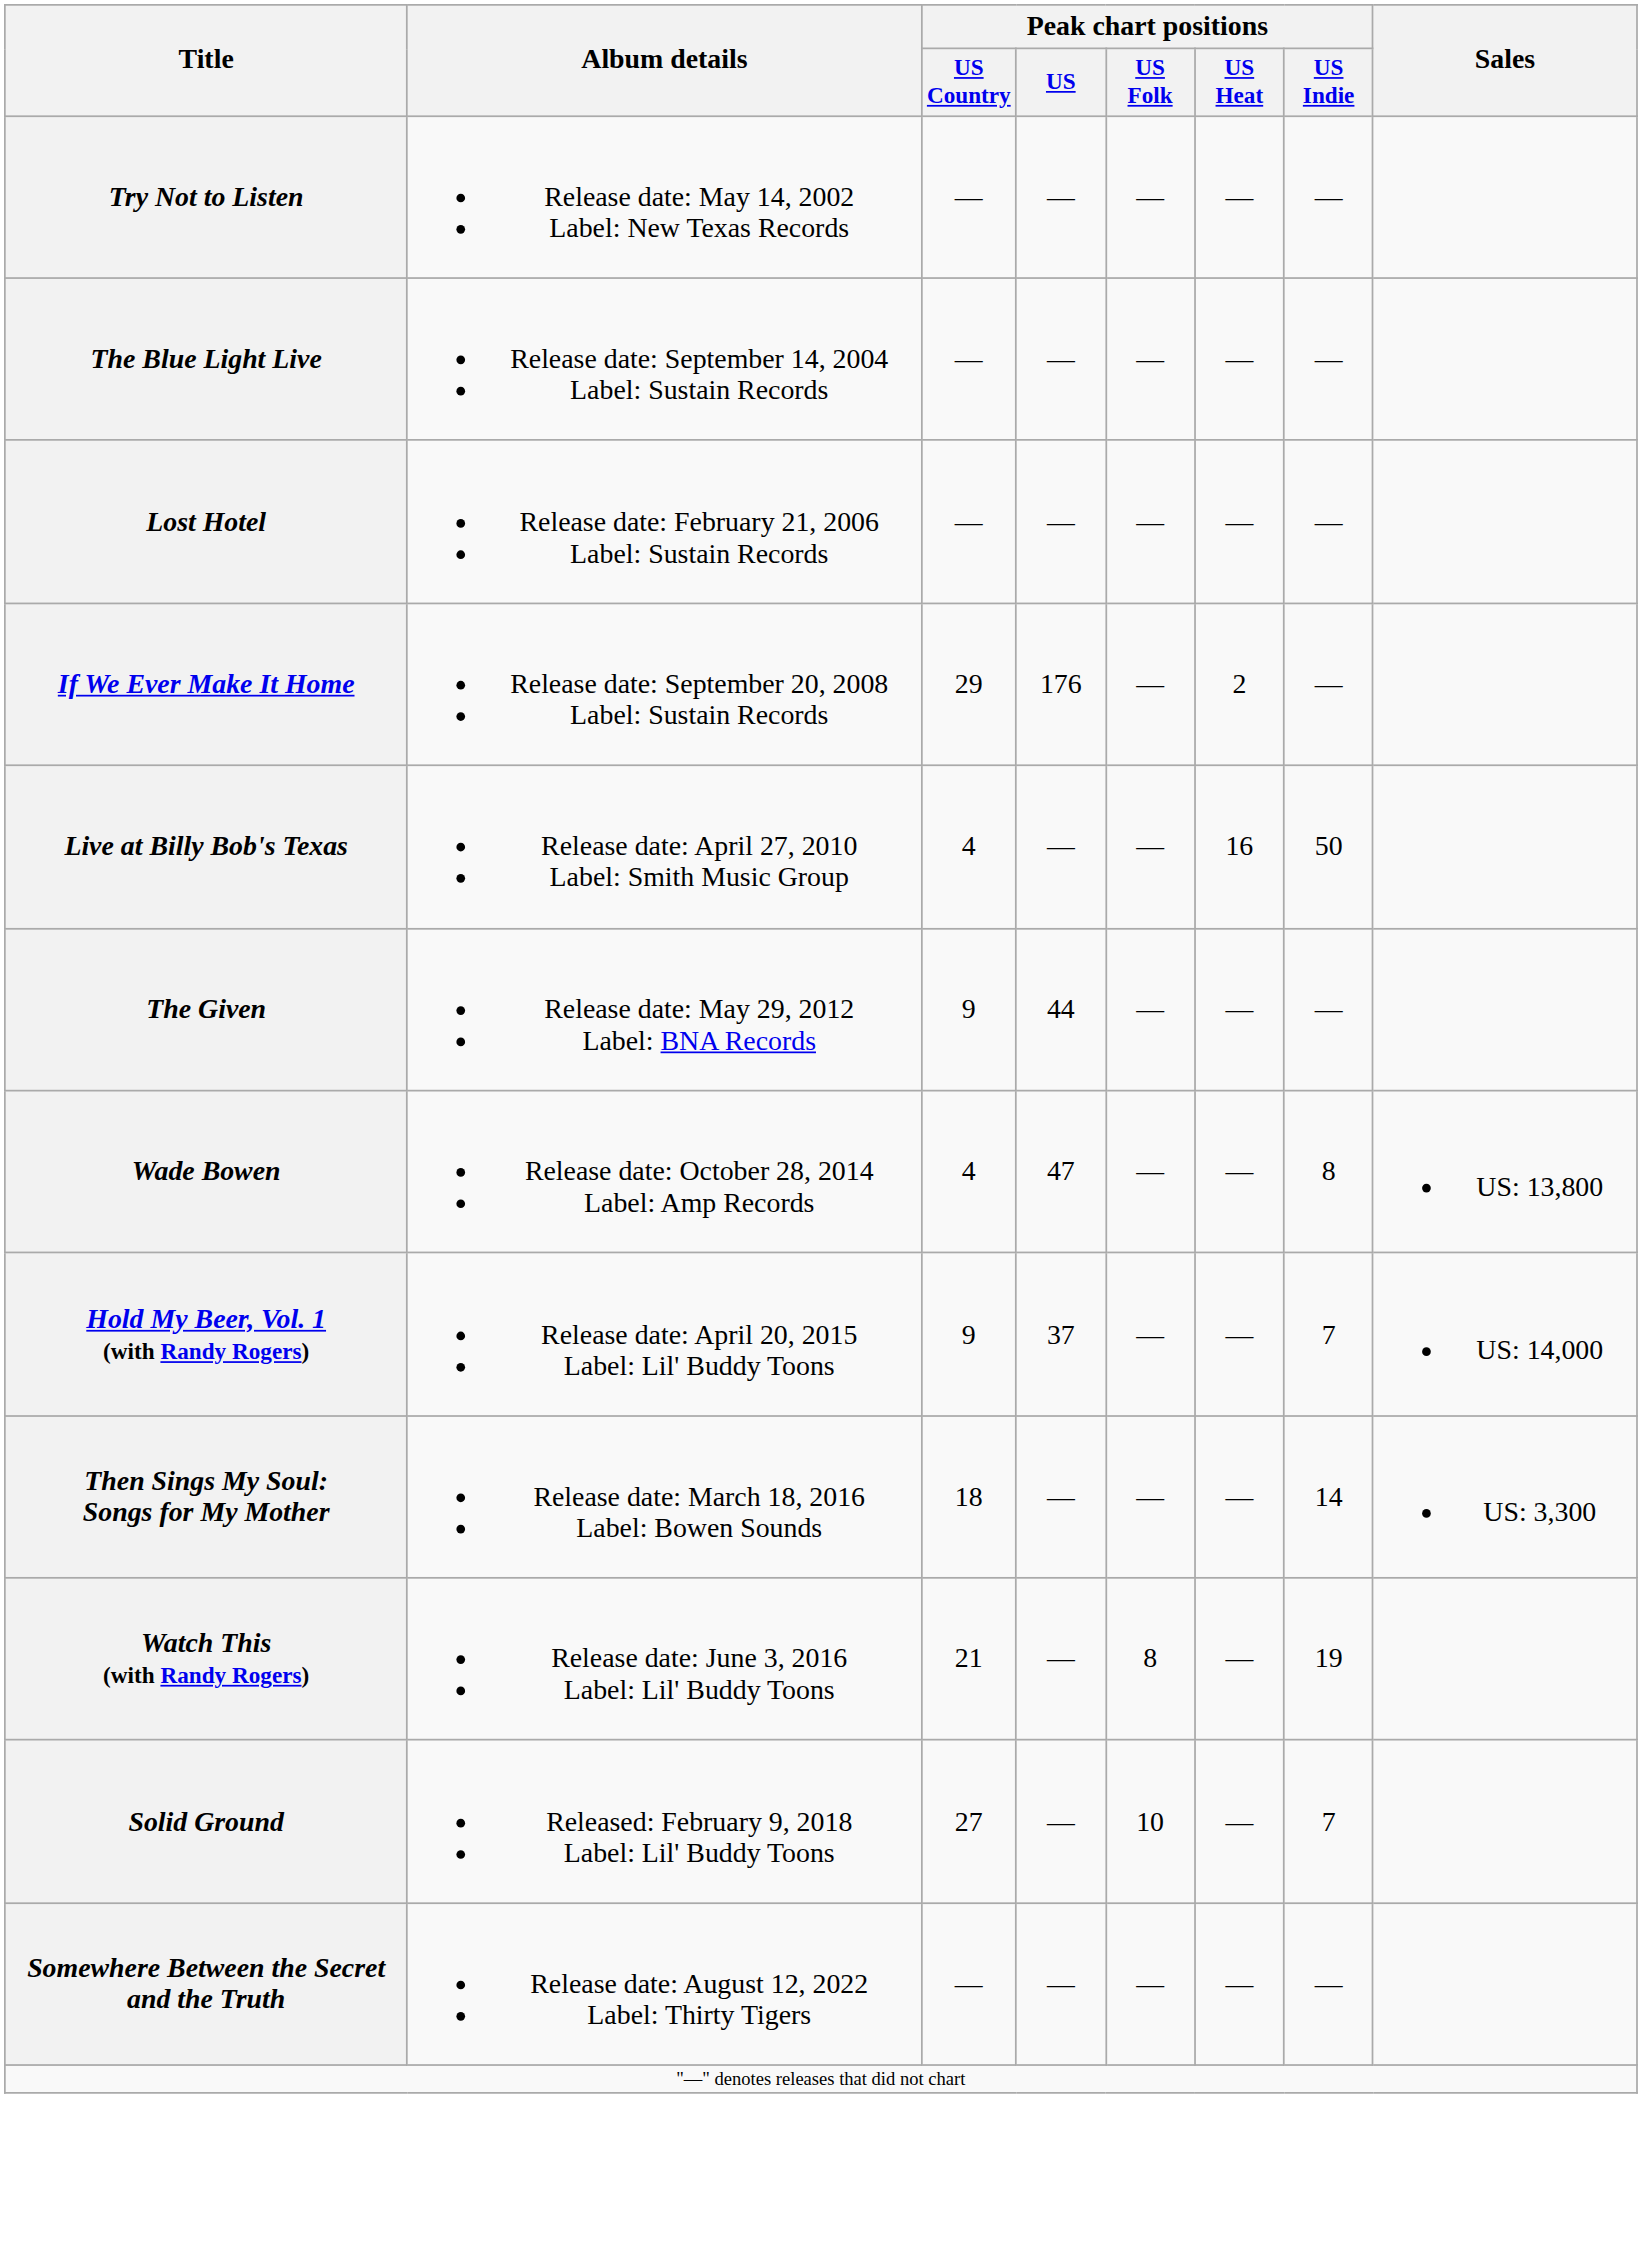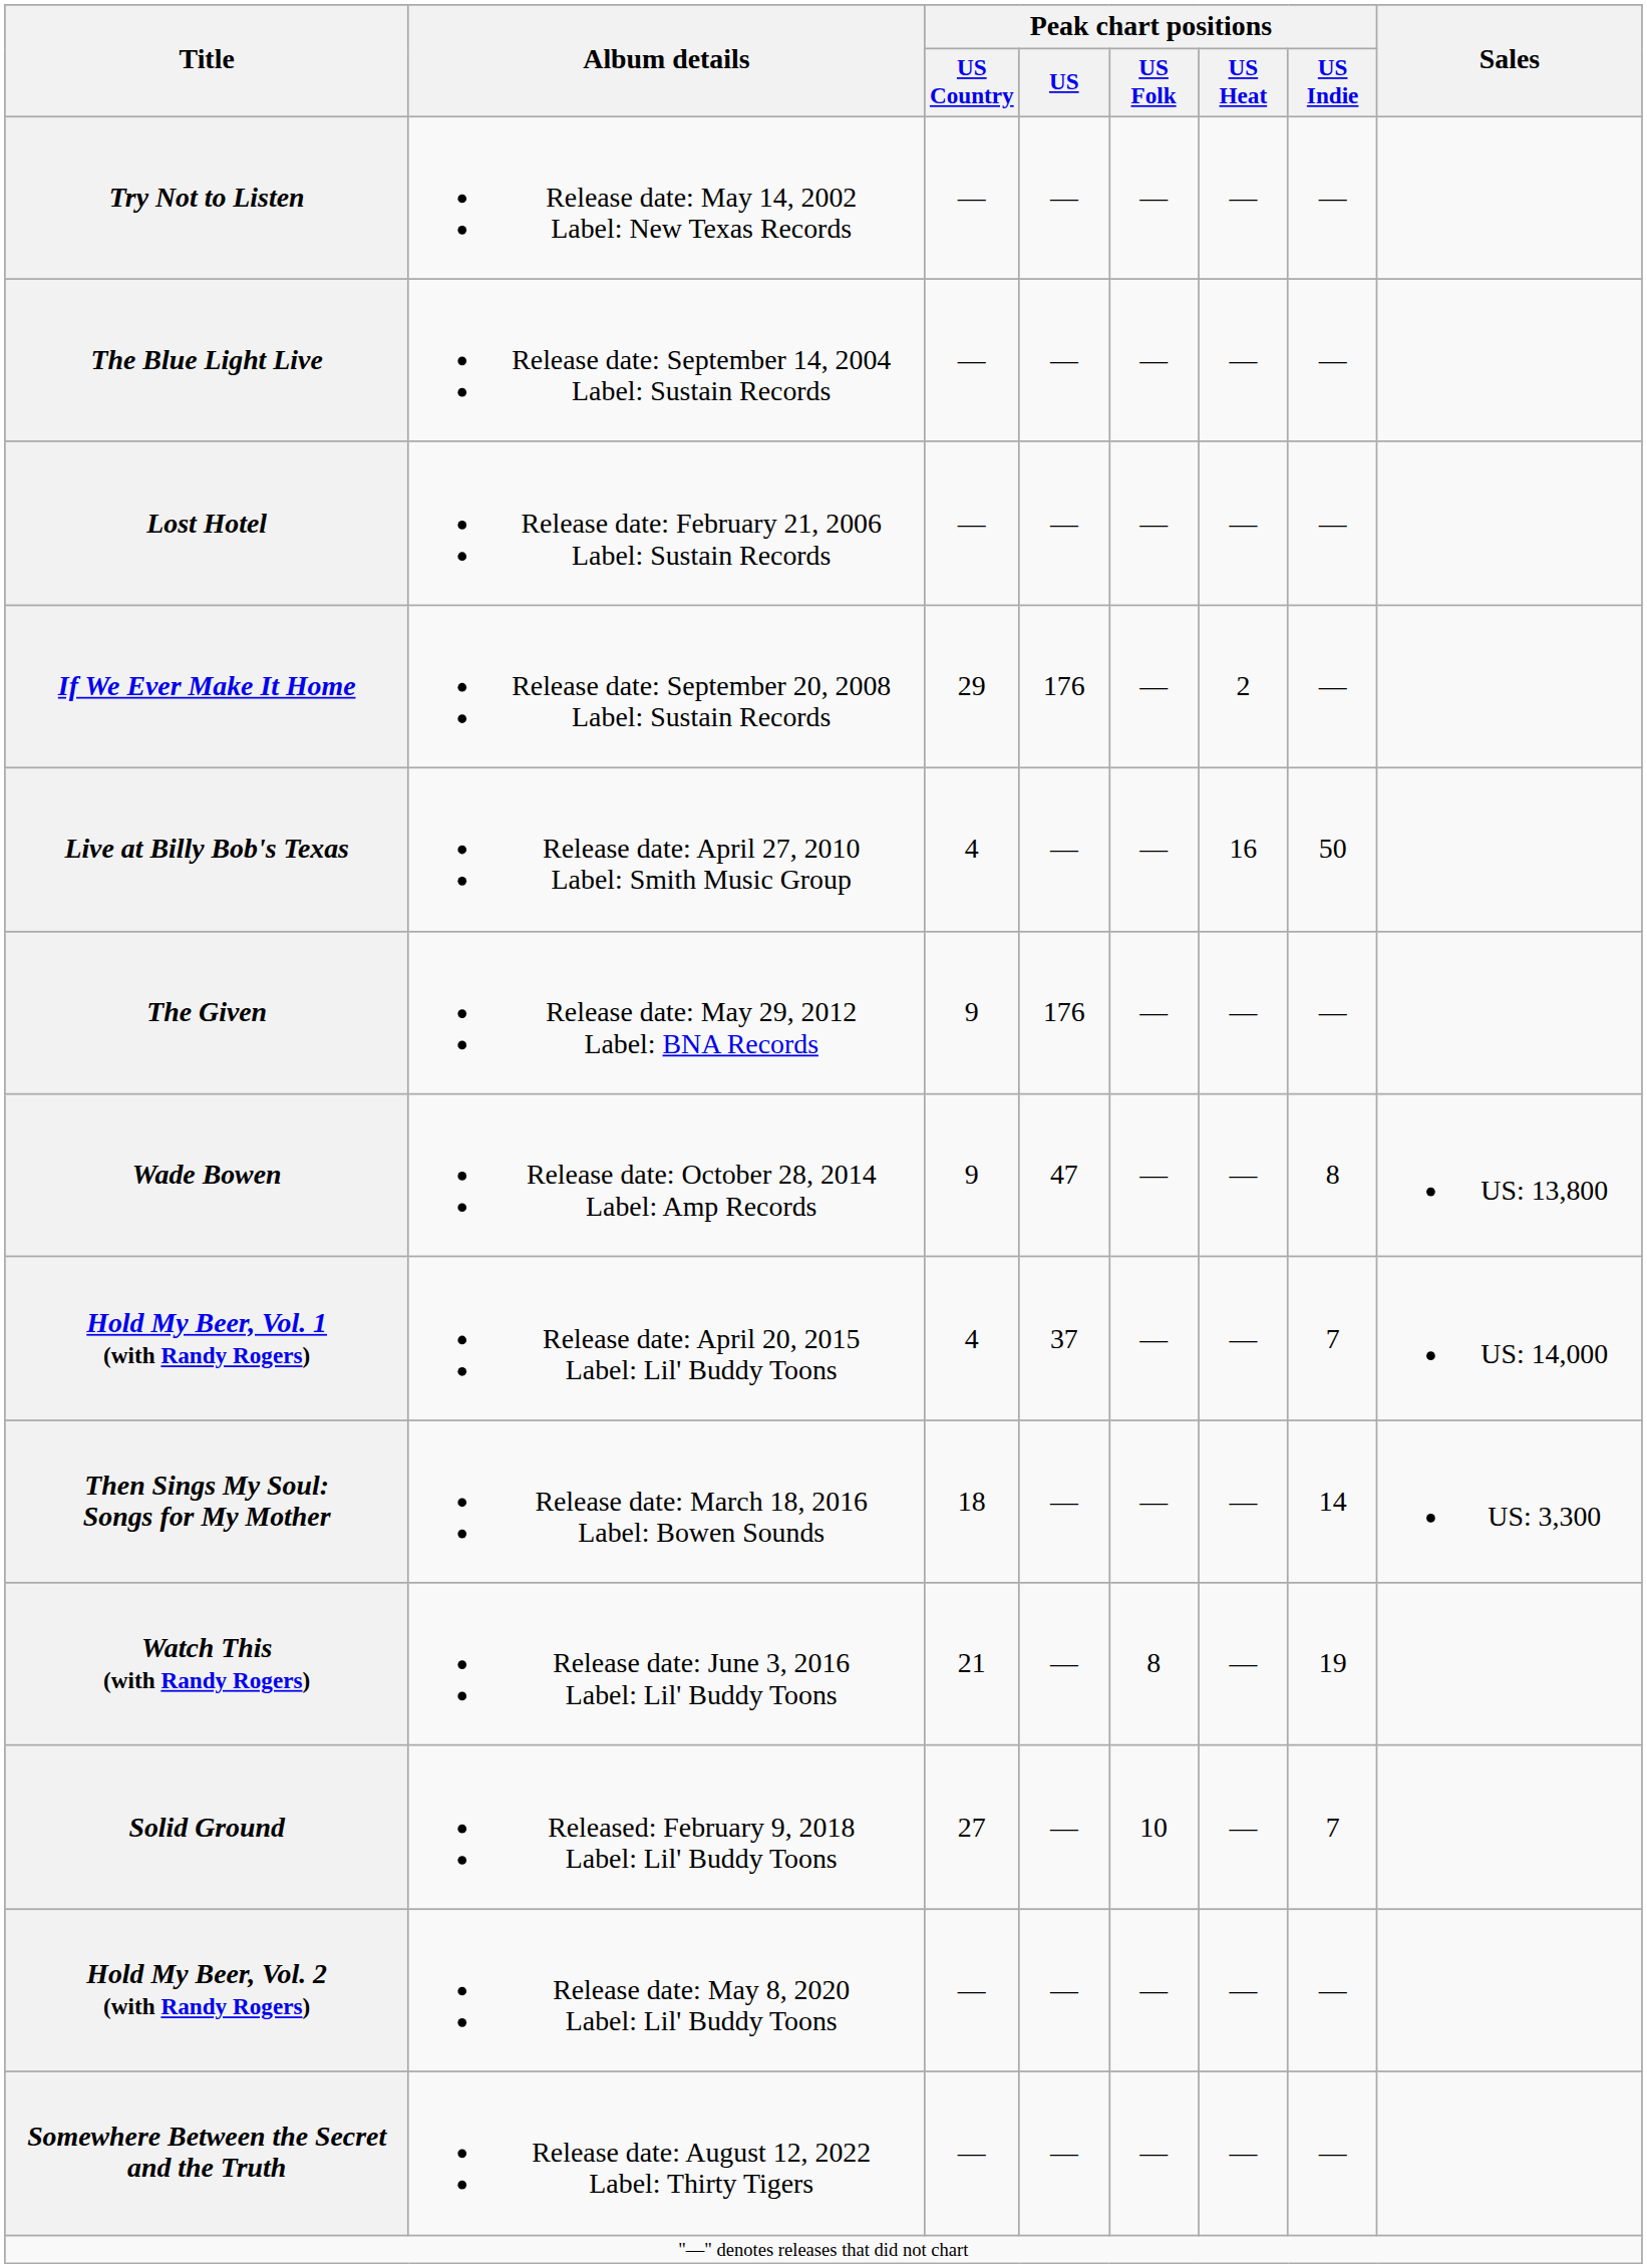 <table class="wikitable plainrowheaders" style="text-align:center;">
 <tr>
 <th rowspan="2" style="width:14em;">Title</th>
 <th rowspan="2" style="width:18em;">Album details</th>
 <th colspan="5">Peak chart positions</th>
 <th rowspan="2" style="width:9em;">Sales</th>
 </tr>
 <tr style="font-size:smaller;">
 <th style="width:45px;"><a href='#'>US Country</a></th>
 <th style="width:45px;"><a href='#'>US</a></th>
 <th style="width:45px;"><a href='#'>US Folk</a></th>
 <th style="width:45px;"><a href='#'>US Heat</a></th>
 <th style="width:45px;"><a href='#'>US Indie</a></th>
 </tr>
 <tr>
 <th scope="row"><em>Try Not to Listen</em></th>
 <td><br><ul><li>Release date: May 14, 2002</li><li>Label: New Texas Records</li></ul></td>
 <td>—</td>
 <td>—</td>
 <td>—</td>
 <td>—</td>
 <td>—</td>
 <td></td>
 </tr>
 <tr>
 <th scope="row"><em>The Blue Light Live</em></th>
 <td><br><ul><li>Release date: September 14, 2004</li><li>Label: Sustain Records</li></ul></td>
 <td>—</td>
 <td>—</td>
 <td>—</td>
 <td>—</td>
 <td>—</td>
 <td></td>
 </tr>
 <tr>
 <th scope="row"><em>Lost Hotel</em></th>
 <td><br><ul><li>Release date: February 21, 2006</li><li>Label: Sustain Records</li></ul></td>
 <td>—</td>
 <td>—</td>
 <td>—</td>
 <td>—</td>
 <td>—</td>
 <td></td>
 </tr>
 <tr>
 <th scope="row"><em><a href='#'>If We Ever Make It Home</a></em></th>
 <td><br><ul><li>Release date: September 20, 2008</li><li>Label: Sustain Records</li></ul></td>
 <td>29</td>
 <td>176</td>
 <td>—</td>
 <td>2</td>
 <td>—</td>
 <td></td>
 </tr>
 <tr>
 <th scope="row"><em>Live at Billy Bob's Texas</em></th>
 <td><br><ul><li>Release date: April 27, 2010</li><li>Label: Smith Music Group</li></ul></td>
 <td>4</td>
 <td>—</td>
 <td>—</td>
 <td>16</td>
 <td>50</td>
 <td></td>
 </tr>
 <tr>
 <th scope="row"><em>The Given</em></th>
 <td><br><ul><li>Release date: May 29, 2012</li><li>Label: <a href='#'>BNA Records</a></li></ul></td>
 <td>9</td>
-<td>44</td>
+<td>176</td>
 <td>—</td>
 <td>—</td>
 <td>—</td>
 <td></td>
 </tr>
 <tr>
 <th scope="row"><em>Wade Bowen</em></th>
 <td><br><ul><li>Release date: October 28, 2014</li><li>Label: Amp Records</li></ul></td>
-<td>4</td>
+<td>9</td>
 <td>47</td>
 <td>—</td>
 <td>—</td>
 <td>8</td>
 <td><br><ul><li>US: 13,800</li></ul></td>
 </tr>
 <tr>
 <th scope="row"><em><a href='#'>Hold My Beer, Vol. 1</a></em><br><small>(with <a href='#'>Randy Rogers</a>)</small></th>
 <td><br><ul><li>Release date: April 20, 2015</li><li>Label: Lil' Buddy Toons</li></ul></td>
-<td>9</td>
+<td>4</td>
 <td>37</td>
 <td>—</td>
 <td>—</td>
 <td>7</td>
 <td><br><ul><li>US: 14,000</li></ul></td>
 </tr>
 <tr>
 <th scope="row"><em>Then Sings My Soul:<br>Songs for My Mother</em></th>
 <td><br><ul><li>Release date: March 18, 2016</li><li>Label: Bowen Sounds</li></ul></td>
 <td>18</td>
 <td>—</td>
 <td>—</td>
 <td>—</td>
 <td>14</td>
 <td><br><ul><li>US: 3,300</li></ul></td>
 </tr>
 <tr>
 <th scope="row"><em>Watch This</em><br><small>(with <a href='#'>Randy Rogers</a>)</small></th>
 <td><br><ul><li>Release date: June 3, 2016</li><li>Label: Lil' Buddy Toons</li></ul></td>
 <td>21</td>
 <td>—</td>
 <td>8</td>
 <td>—</td>
 <td>19</td>
 <td></td>
 </tr>
 <tr>
 <th scope="row"><em>Solid Ground</em></th>
 <td><br><ul><li>Released: February 9, 2018</li><li>Label: Lil' Buddy Toons</li></ul></td>
 <td>27</td>
 <td>—</td>
 <td>10</td>
 <td>—</td>
 <td>7</td>
 <td></td>
 </tr>
 <tr>
+<th scope="row"><em>Hold My Beer, Vol. 2</em><br><small>(with <a href='#'>Randy Rogers</a>)</small></th>
+<td><br><ul><li>Release date: May 8, 2020</li><li>Label: Lil' Buddy Toons</li></ul></td>
+<td>—</td>
+<td>—</td>
+<td>—</td>
+<td>—</td>
+<td>—</td>
+<td></td>
+</tr>
+<tr>
 <th scope="row"><em>Somewhere Between  the Secret and the Truth</em></th>
 <td><br><ul><li>Release date: August 12, 2022</li><li>Label: Thirty Tigers</li></ul></td>
 <td>—</td>
 <td>—</td>
 <td>—</td>
 <td>—</td>
 <td>—</td>
 <td></td>
 </tr>
 <tr>
 <td colspan="8" style="font-size:8pt">"—" denotes releases that did not chart</td>
 </tr>
 </table>
